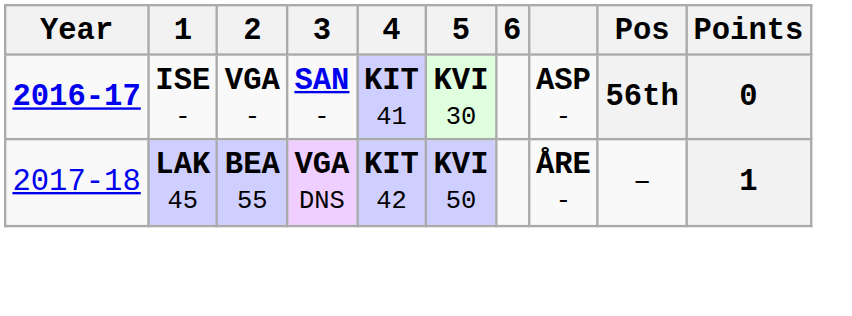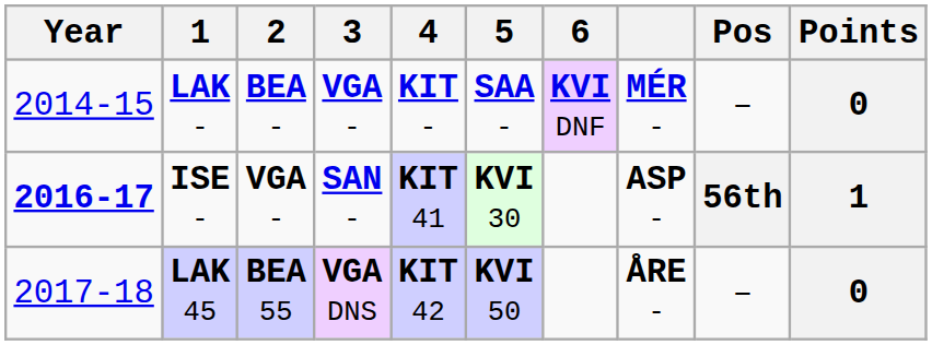 <table class="wikitable" style="text-align:center;">
 <tr>
 <th>Year</th>
 <th>1</th>
 <th>2</th>
 <th>3</th>
 <th>4</th>
 <th>5</th>
 <th>6</th>
 <th></th>
 <th>Pos</th>
 <th>Points</th>
 </tr>
 <tr>
+<td><a href='#'>2014-15</a></td>
+<td><strong><a href='#'>LAK</a></strong><br><small>-</small></td>
+<td><strong><a href='#'>BEA</a></strong><br><small>-</small></td>
+<td><strong><a href='#'>VGA</a></strong><br><small>-</small></td>
+<td><strong><a href='#'>KIT</a></strong><br><small>-</small></td>
+<td><strong><a href='#'>SAA</a></strong><br><small>-</small></td>
+<td style="background:#EFCFFF;"><strong><a href='#'>KVI</a></strong><br><small>DNF</small></td>
+<td><strong><a href='#'>MÉR</a></strong><br><small>-</small></td>
+<td>–</td>
+<th>0</th>
+</tr>
+<tr>
 <td><strong><a href='#'>2016-17</a></strong></td>
 <td><strong>ISE</strong><br><small>-</small></td>
 <td><strong>VGA</strong><br><small>-</small></td>
 <td><strong><a href='#'>SAN</a></strong><br><small>-</small></td>
 <td style="background:#CFCFFF;"><strong>KIT</strong><br><small>41</small></td>
 <td style="background:#DFFFDF;"><strong>KVI</strong><br><small>30</small></td>
 <td></td>
 <td><strong>ASP</strong><br><small>-</small></td>
 <th>56th</th>
-<th>0</th>
+<th>1</th>
 </tr>
 <tr>
 <td><a href='#'>2017-18</a></td>
 <td style="background:#CFCFFF;"><strong>LAK</strong><br><small>45</small></td>
 <td style="background:#CFCFFF;"><strong>BEA</strong><br><small>55</small></td>
 <td style="background:#EFCFFF;"><strong>VGA</strong><br><small>DNS</small></td>
 <td style="background:#CFCFFF;"><strong>KIT</strong><br><small>42</small></td>
 <td style="background:#CFCFFF;"><strong>KVI</strong><br><small>50</small></td>
 <td></td>
 <td><strong>ÅRE</strong><br><small>-</small></td>
 <td>–</td>
-<th>1</th>
+<th>0</th>
 </tr>
 </table>
